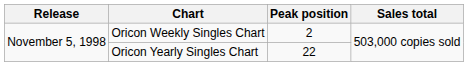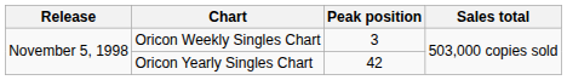 <table class="wikitable">
 <tr>
 <th>Release</th>
 <th>Chart</th>
 <th>Peak position</th>
 <th>Sales total</th>
 </tr>
 <tr>
 <td rowspan="2">November 5, 1998</td>
 <td>Oricon Weekly Singles Chart</td>
-<td align="center">2</td>
+<td align="center">3</td>
 <td rowspan="2">503,000 copies sold</td>
 </tr>
 <tr>
 <td>Oricon Yearly Singles Chart</td>
-<td align="center">22</td>
+<td align="center">42</td>
 </tr>
 </table>
